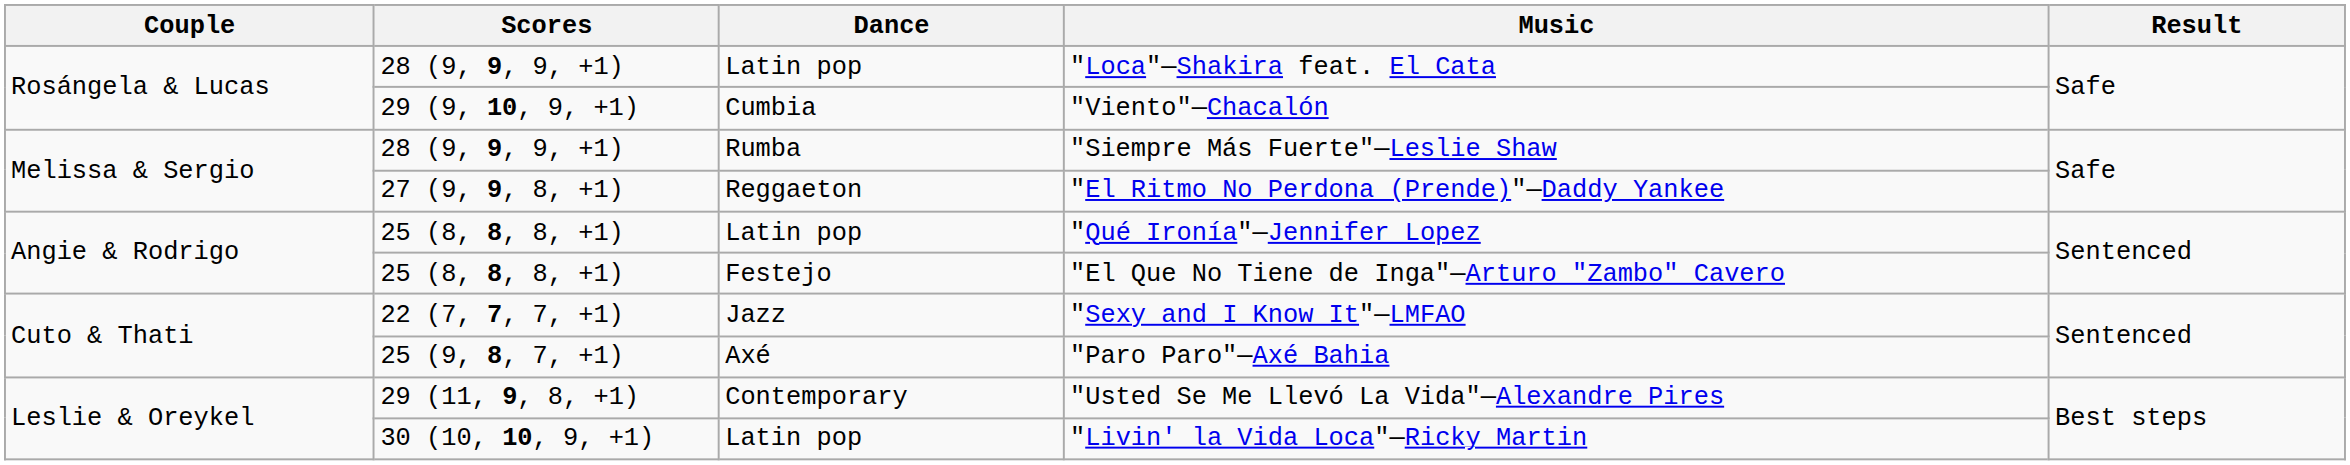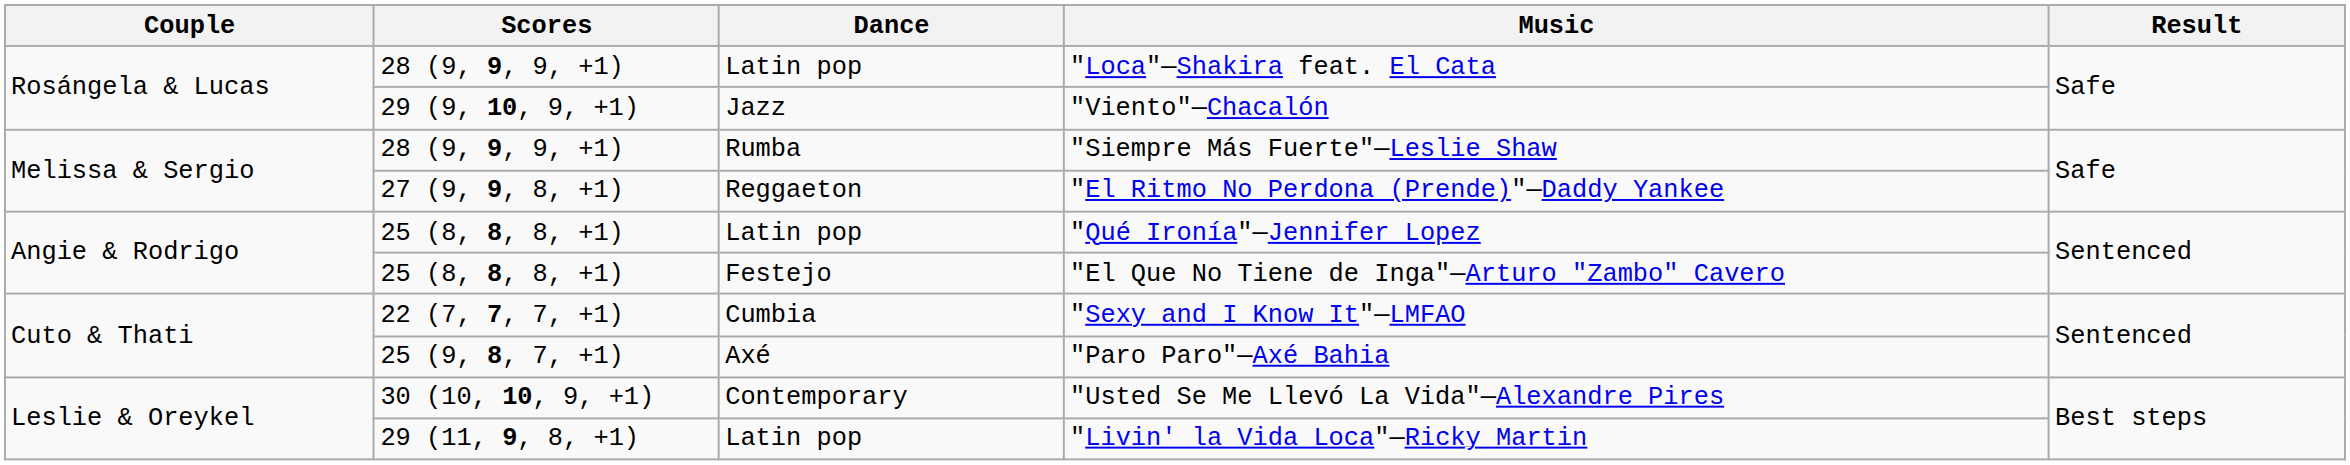 <table class="wikitable sortable" style="width:95%; white-space:nowrap">
 <tr>
 <th style="width:15%;">Couple</th>
 <th style="width:14%;">Scores</th>
 <th style="width:14%;">Dance </th>
 <th style="width:40%;">Music</th>
 <th style="width:12%;">Result</th>
 </tr>
 <tr>
 <td rowspan="2">Rosángela & Lucas</td>
 <td>28 (9, <strong>9</strong>, 9, +1)</td>
 <td>Latin pop </td>
 <td>"<a href='#'>Loca</a>"—<a href='#'>Shakira</a> feat. <a href='#'>El Cata</a></td>
 <td rowspan="2">Safe</td>
 </tr>
 <tr>
 <td>29 (9, <strong>10</strong>, 9, +1)</td>
-<td>Cumbia</td>
+<td>Jazz </td>
 <td>"Viento"—<a href='#'>Chacalón</a></td>
 </tr>
 <tr>
 <td rowspan="2">Melissa & Sergio</td>
 <td>28 (9, <strong>9</strong>, 9, +1)</td>
 <td>Rumba </td>
 <td>"Siempre Más Fuerte"—<a href='#'>Leslie Shaw</a></td>
 <td rowspan="2">Safe</td>
 </tr>
 <tr>
 <td>27 (9, <strong>9</strong>, 8, +1)</td>
 <td>Reggaeton</td>
 <td>"<a href='#'>El Ritmo No Perdona (Prende)</a>"—<a href='#'>Daddy Yankee</a></td>
 </tr>
 <tr>
 <td rowspan="2">Angie & Rodrigo</td>
 <td>25 (8, <strong>8</strong>, 8, +1)</td>
 <td>Latin pop </td>
 <td>"<a href='#'>Qué Ironía</a>"—<a href='#'>Jennifer Lopez</a></td>
 <td rowspan="2">Sentenced</td>
 </tr>
 <tr>
 <td>25 (8, <strong>8</strong>, 8, +1)</td>
 <td>Festejo</td>
 <td>"El Que No Tiene de Inga"—<a href='#'>Arturo "Zambo" Cavero</a></td>
 </tr>
 <tr>
 <td rowspan="2">Cuto & Thati</td>
 <td>22 (7, <strong>7</strong>, 7, +1)</td>
-<td>Jazz </td>
+<td>Cumbia</td>
 <td>"<a href='#'>Sexy and I Know It</a>"—<a href='#'>LMFAO</a></td>
 <td rowspan="2">Sentenced</td>
 </tr>
 <tr>
 <td>25 (9, <strong>8</strong>, 7, +1)</td>
 <td>Axé</td>
 <td>"Paro Paro"—<a href='#'>Axé Bahia</a></td>
 </tr>
 <tr>
 <td rowspan="2">Leslie & Oreykel</td>
-<td>29 (11, <strong>9</strong>, 8, +1)</td>
+<td>30 (10, <strong>10</strong>, 9, +1)</td>
 <td>Contemporary </td>
 <td>"Usted Se Me Llevó La Vida"—<a href='#'>Alexandre Pires</a></td>
 <td rowspan="2">Best steps</td>
 </tr>
 <tr>
-<td>30 (10, <strong>10</strong>, 9, +1)</td>
+<td>29 (11, <strong>9</strong>, 8, +1)</td>
 <td>Latin pop</td>
 <td>"<a href='#'>Livin' la Vida Loca</a>"—<a href='#'>Ricky Martin</a></td>
 </tr>
 </table>
